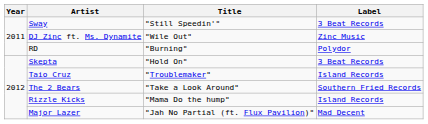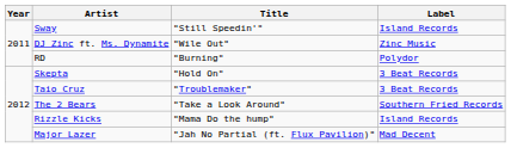 <table class="wikitable">
 <tr>
 <th>Year</th>
 <th>Artist</th>
 <th>Title</th>
 <th>Label</th>
 </tr>
 <tr>
 <td rowspan="3">2011</td>
 <td><a href='#'>Sway</a></td>
 <td>"Still Speedin'"</td>
-<td><a href='#'>3 Beat Records</a></td>
+<td><a href='#'>Island Records</a></td>
 </tr>
 <tr>
 <td><a href='#'>DJ Zinc</a> ft. <a href='#'>Ms. Dynamite</a></td>
 <td>"Wile Out"</td>
 <td><a href='#'>Zinc Music</a></td>
 </tr>
 <tr>
 <td>RD</td>
 <td>"Burning"</td>
 <td><a href='#'>Polydor</a></td>
 </tr>
 <tr>
 <td rowspan="5">2012</td>
 <td><a href='#'>Skepta</a></td>
 <td>"Hold On"</td>
 <td><a href='#'>3 Beat Records</a></td>
 </tr>
 <tr>
 <td><a href='#'>Taio Cruz</a></td>
 <td>"<a href='#'>Troublemaker</a>"</td>
-<td><a href='#'>Island Records</a></td>
+<td><a href='#'>3 Beat Records</a></td>
 </tr>
 <tr>
 <td><a href='#'>The 2 Bears</a></td>
 <td>"Take a Look Around"</td>
 <td><a href='#'>Southern Fried Records</a></td>
 </tr>
 <tr>
 <td><a href='#'>Rizzle Kicks</a></td>
 <td>"Mama Do the hump"</td>
 <td><a href='#'>Island Records</a></td>
 </tr>
 <tr>
 <td><a href='#'>Major Lazer</a></td>
 <td>"Jah No Partial (ft. <a href='#'>Flux Pavilion</a>)"</td>
 <td><a href='#'>Mad Decent</a></td>
 </tr>
 </table>
